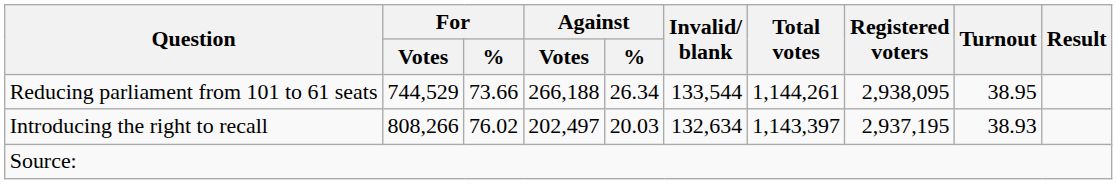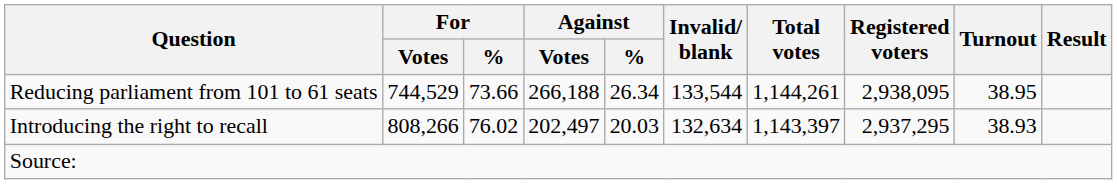 <table class=wikitable style=text-align:right>
 <tr>
 <th rowspan=2>Question</th>
 <th colspan=2>For</th>
 <th colspan=2>Against</th>
 <th rowspan=2>Invalid/<br>blank</th>
 <th rowspan=2>Total<br>votes</th>
 <th rowspan=2>Registered<br>voters</th>
 <th rowspan=2>Turnout</th>
 <th rowspan=2>Result</th>
 </tr>
 <tr>
 <th>Votes</th>
 <th>%</th>
 <th>Votes</th>
 <th>%</th>
 </tr>
 <tr>
 <td align=left>Reducing parliament from 101 to 61 seats</td>
 <td>744,529</td>
 <td>73.66</td>
 <td>266,188</td>
 <td>26.34</td>
 <td>133,544</td>
 <td>1,144,261</td>
 <td>2,938,095</td>
 <td>38.95</td>
 <td></td>
 </tr>
 <tr>
 <td align=left>Introducing the right to recall</td>
 <td>808,266</td>
 <td>76.02</td>
 <td>202,497</td>
 <td>20.03</td>
 <td>132,634</td>
 <td>1,143,397</td>
-<td>2,937,195</td>
+<td>2,937,295</td>
 <td>38.93</td>
 <td></td>
 </tr>
 <tr>
 <td colspan=14 align=left>Source: </td>
 </tr>
 </table>
